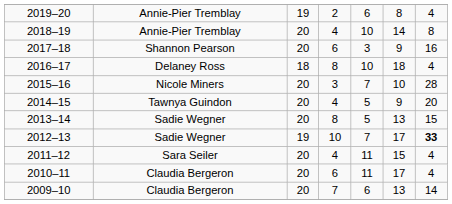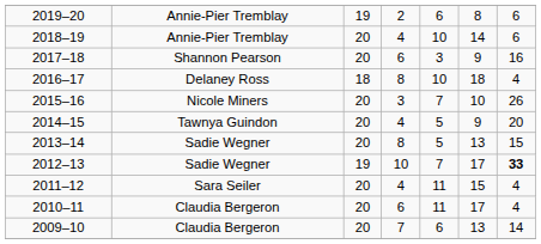 <table class="wikitable" width="40%">
 <tr align="center">
 </tr>
 <tr align="center" bgcolor="">
 <td>2019–20</td>
 <td>Annie-Pier Tremblay</td>
 <td>19</td>
 <td>2</td>
 <td>6</td>
 <td>8</td>
-<td>4</td>
+<td>6</td>
 </tr>
 <tr align="center" bgcolor="">
 <td>2018–19</td>
 <td>Annie-Pier Tremblay</td>
 <td>20</td>
 <td>4</td>
 <td>10</td>
 <td>14</td>
-<td>8</td>
+<td>6</td>
 </tr>
 <tr align="center" bgcolor="">
 <td>2017–18</td>
 <td>Shannon Pearson</td>
 <td>20</td>
 <td>6</td>
 <td>3</td>
 <td>9</td>
 <td>16</td>
 </tr>
 <tr align="center" bgcolor="">
 <td>2016–17</td>
 <td>Delaney Ross</td>
 <td>18</td>
 <td>8</td>
 <td>10</td>
 <td>18</td>
 <td>4</td>
 </tr>
 <tr align="center" bgcolor="">
 <td>2015–16</td>
 <td>Nicole Miners</td>
 <td>20</td>
 <td>3</td>
 <td>7</td>
 <td>10</td>
-<td>28</td>
+<td>26</td>
 </tr>
 <tr align="center" bgcolor="">
 <td>2014–15</td>
 <td>Tawnya Guindon</td>
 <td>20</td>
 <td>4</td>
 <td>5</td>
 <td>9</td>
 <td>20</td>
 </tr>
 <tr align="center" bgcolor="">
 <td>2013–14 </td>
 <td>Sadie Wegner</td>
 <td>20</td>
 <td>8</td>
 <td>5</td>
 <td>13</td>
 <td>15</td>
 </tr>
 <tr align="center" bgcolor="">
 <td>2012–13 </td>
 <td>Sadie Wegner</td>
 <td>19</td>
 <td>10</td>
 <td>7</td>
 <td>17</td>
 <td><strong>33</strong></td>
 </tr>
 <tr align="center" bgcolor="">
 <td>2011–12 </td>
 <td>Sara Seiler</td>
 <td>20</td>
 <td>4</td>
 <td>11</td>
 <td>15</td>
 <td>4</td>
 </tr>
 <tr align="center" bgcolor="">
 <td>2010–11</td>
 <td>Claudia Bergeron</td>
 <td>20</td>
 <td>6</td>
 <td>11</td>
 <td>17</td>
 <td>4</td>
 </tr>
 <tr align="center" bgcolor="">
 <td>2009–10</td>
 <td>Claudia Bergeron</td>
 <td>20</td>
 <td>7</td>
 <td>6</td>
 <td>13</td>
 <td>14</td>
 </tr>
 <tr align="center" bgcolor="">
 </tr>
 </table>
